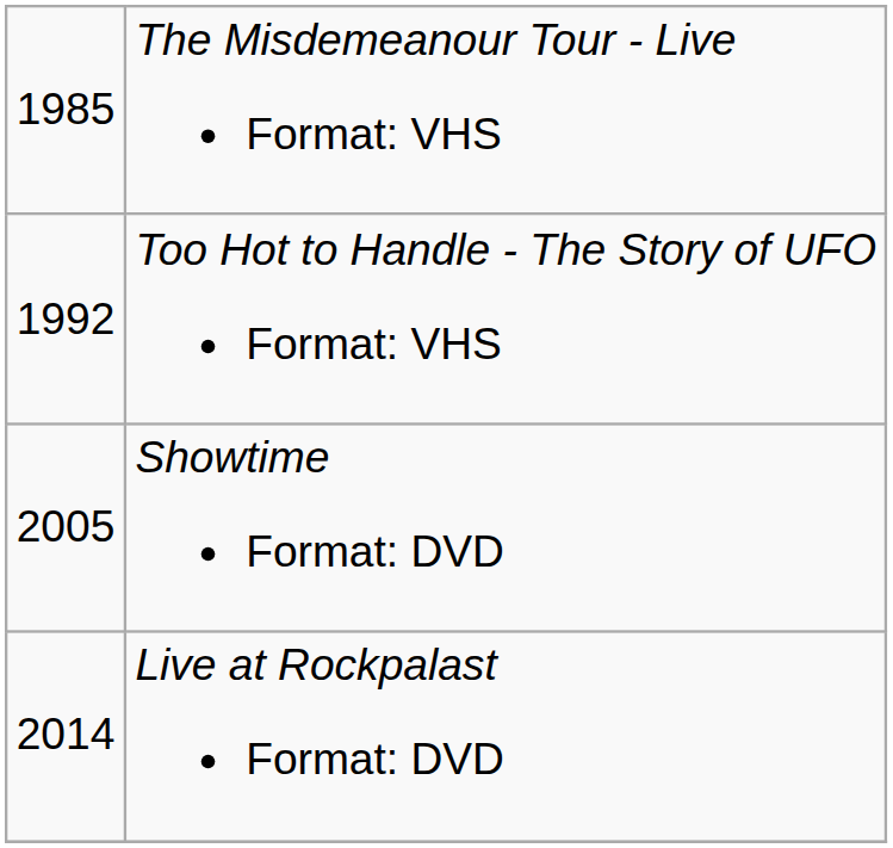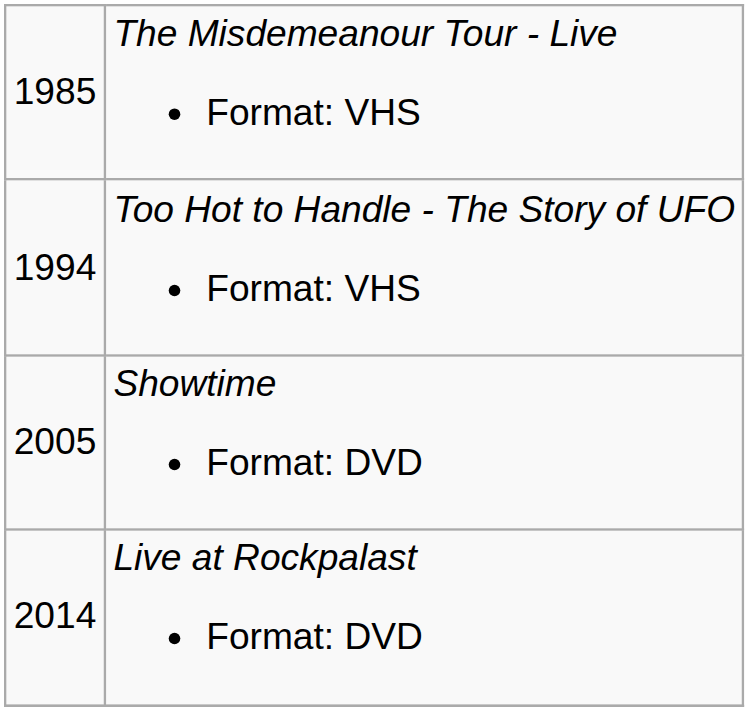 <table class="wikitable">
 <tr>
 <td>1985</td>
 <td><em>The Misdemeanour Tour - Live</em><br><ul><li>Format: VHS</li></ul></td>
 </tr>
 <tr>
-<td>1992</td>
+<td>1994</td>
 <td><em>Too Hot to Handle - The Story of UFO</em><br><ul><li>Format: VHS</li></ul></td>
 </tr>
 <tr>
 <td>2005</td>
 <td><em>Showtime</em><br><ul><li>Format: DVD</li></ul></td>
 </tr>
 <tr>
 <td>2014</td>
 <td><em>Live at Rockpalast</em><br><ul><li>Format: DVD</li></ul></td>
 </tr>
 <tr>
 </tr>
 </table>
